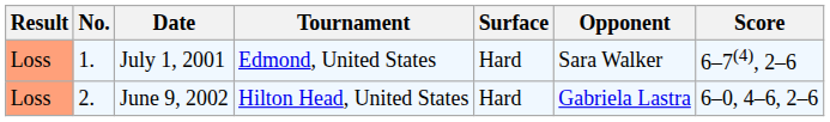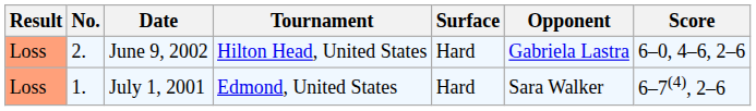 <table class="sortable wikitable" style=font-size:97%>
 <tr>
 <th>Result</th>
 <th>No.</th>
 <th>Date</th>
 <th>Tournament</th>
 <th>Surface</th>
 <th>Opponent</th>
 <th>Score</th>
 </tr>
 <tr style="background:#f0f8ff;">
 <td style="background:#ffa07a;">Loss</td>
+<td>2.</td>
+<td>June 9, 2002</td>
+<td><a href='#'>Hilton Head</a>, United States</td>
+<td>Hard</td>
+<td> <a href='#'>Gabriela Lastra</a></td>
+<td>6–0, 4–6, 2–6</td>
+</tr>
+<tr style="background:#f0f8ff;">
+<td style="background:#ffa07a;">Loss</td>
 <td>1.</td>
 <td>July 1, 2001</td>
 <td><a href='#'>Edmond</a>, United States</td>
 <td>Hard</td>
 <td> Sara Walker</td>
 <td>6–7<sup>(4)</sup>, 2–6</td>
 </tr>
-<tr style="background:#f0f8ff;">
-<td style="background:#ffa07a;">Loss</td>
-<td>2.</td>
-<td>June 9, 2002</td>
-<td><a href='#'>Hilton Head</a>, United States</td>
-<td>Hard</td>
-<td> <a href='#'>Gabriela Lastra</a></td>
-<td>6–0, 4–6, 2–6</td>
-</tr>
 </table>
